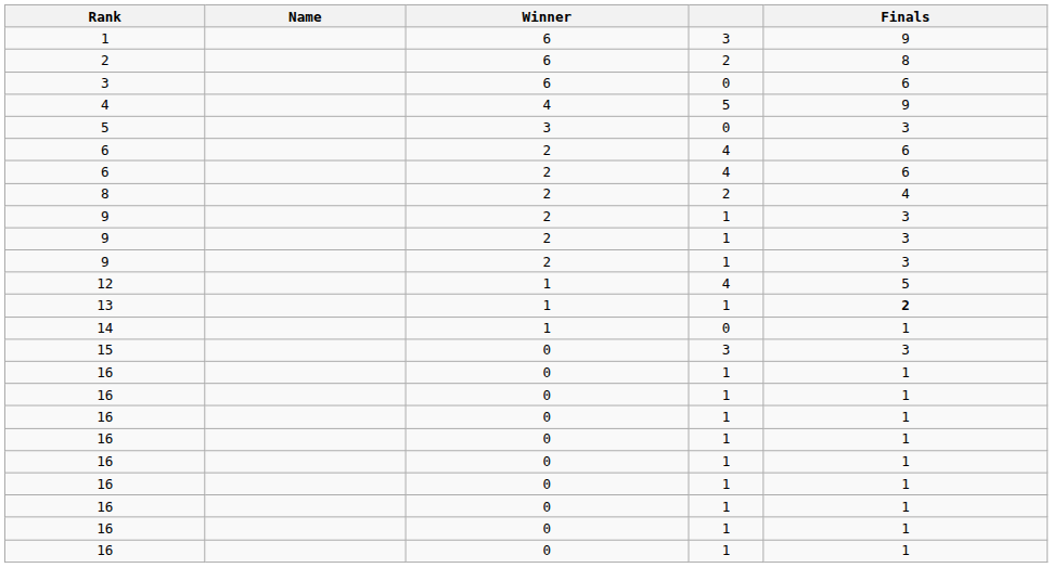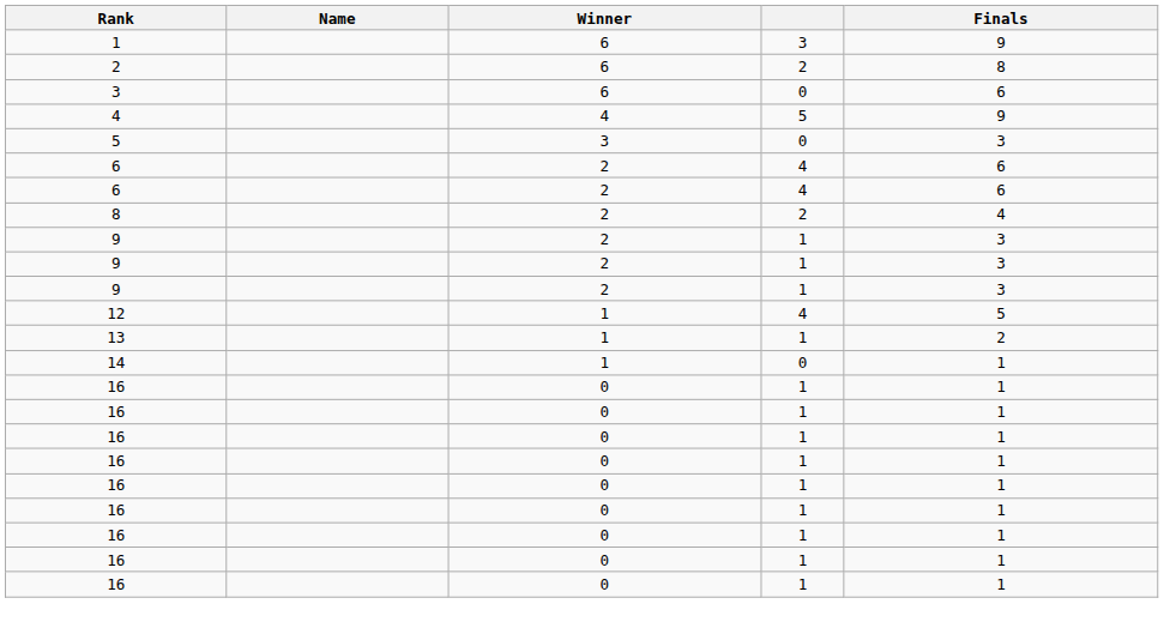 <table class="wikitable sortable" style="font-size:100%; text-align: center; width:50%">
 <tr>
 <th>Rank</th>
 <th>Name</th>
 <th>Winner</th>
 <th></th>
 <th>Finals</th>
 </tr>
 <tr>
 <td>1</td>
 <td align="left"></td>
 <td>6</td>
 <td>3</td>
 <td>9</td>
 </tr>
 <tr>
 <td>2</td>
 <td align="left"></td>
 <td>6</td>
 <td>2</td>
 <td>8</td>
 </tr>
 <tr>
 <td>3</td>
 <td align="left"></td>
 <td>6</td>
 <td>0</td>
 <td>6</td>
 </tr>
 <tr>
 <td>4</td>
 <td align="left"></td>
 <td>4</td>
 <td>5</td>
 <td>9</td>
 </tr>
 <tr>
 <td>5</td>
 <td align="left"></td>
 <td>3</td>
 <td>0</td>
 <td>3</td>
 </tr>
 <tr>
 <td>6</td>
 <td align="left"></td>
 <td>2</td>
 <td>4</td>
 <td>6</td>
 </tr>
 <tr>
 <td>6</td>
 <td align="left"></td>
 <td>2</td>
 <td>4</td>
 <td>6</td>
 </tr>
 <tr>
 <td>8</td>
 <td align="left"></td>
 <td>2</td>
 <td>2</td>
 <td>4</td>
 </tr>
 <tr>
 <td>9</td>
 <td align="left"></td>
 <td>2</td>
 <td>1</td>
 <td>3</td>
 </tr>
 <tr>
 <td>9</td>
 <td align="left"></td>
 <td>2</td>
 <td>1</td>
 <td>3</td>
 </tr>
 <tr>
 <td>9</td>
 <td align="left"></td>
 <td>2</td>
 <td>1</td>
 <td>3</td>
 </tr>
 <tr>
 <td>12</td>
 <td align="left"></td>
 <td>1</td>
 <td>4</td>
 <td>5</td>
 </tr>
 <tr>
 <td>13</td>
 <td align="left"></td>
 <td>1</td>
 <td>1</td>
-<td><strong>2</strong></td>
+<td>2</td>
 </tr>
 <tr>
 <td>14</td>
 <td align="left"></td>
 <td>1</td>
 <td>0</td>
 <td>1</td>
-</tr>
-<tr>
-<td>15</td>
-<td align="left"></td>
-<td>0</td>
-<td>3</td>
-<td>3</td>
 </tr>
 <tr>
 <td>16</td>
 <td align="left"></td>
 <td>0</td>
 <td>1</td>
 <td>1</td>
 </tr>
 <tr>
 <td>16</td>
 <td align="left"></td>
 <td>0</td>
 <td>1</td>
 <td>1</td>
 </tr>
 <tr>
 <td>16</td>
 <td align="left"></td>
 <td>0</td>
 <td>1</td>
 <td>1</td>
 </tr>
 <tr>
 <td>16</td>
 <td align="left"></td>
 <td>0</td>
 <td>1</td>
 <td>1</td>
 </tr>
 <tr>
 <td>16</td>
 <td align="left"></td>
 <td>0</td>
 <td>1</td>
 <td>1</td>
 </tr>
 <tr>
 <td>16</td>
 <td align="left"></td>
 <td>0</td>
 <td>1</td>
 <td>1</td>
 </tr>
 <tr>
 <td>16</td>
 <td align="left"></td>
 <td>0</td>
 <td>1</td>
 <td>1</td>
 </tr>
 <tr>
 <td>16</td>
 <td align="left"></td>
 <td>0</td>
 <td>1</td>
 <td>1</td>
 </tr>
 <tr>
 <td>16</td>
 <td align="left"></td>
 <td>0</td>
 <td>1</td>
 <td>1</td>
 </tr>
 </table>
